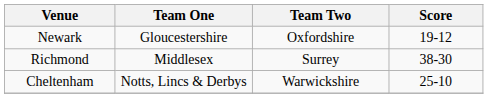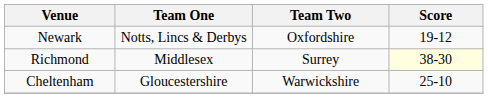 <table class="wikitable" style="text-align: center">
 <tr>
 <th width=120>Venue</th>
 <th width=150>Team One</th>
 <th width=150>Team Two</th>
 <th width=100>Score</th>
 </tr>
 <tr>
 <td>Newark</td>
-<td>Gloucestershire</td>
+<td>Notts, Lincs & Derbys</td>
 <td>Oxfordshire</td>
 <td>19-12</td>
 </tr>
 <tr>
 <td>Richmond</td>
 <td>Middlesex</td>
 <td>Surrey</td>
-<td>38-30</td>
+<td style="background: lightyellow;">38-30</td>
 </tr>
 <tr>
 <td>Cheltenham</td>
-<td>Notts, Lincs & Derbys</td>
+<td>Gloucestershire</td>
 <td>Warwickshire</td>
 <td>25-10</td>
 </tr>
 <tr>
 </tr>
 </table>
